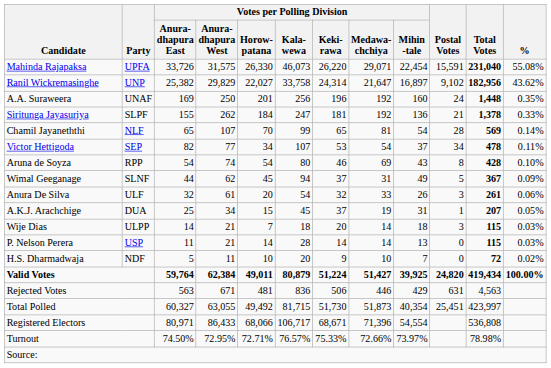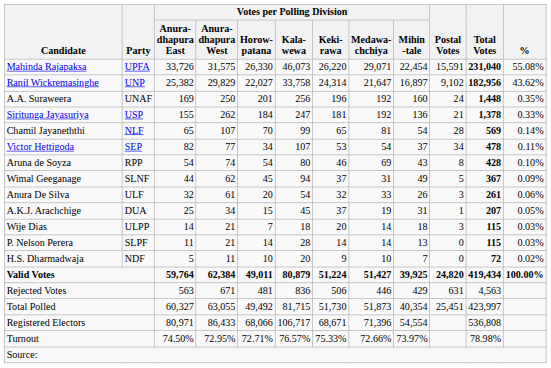 <table class="wikitable" border="1" style="text-align:right;">
 <tr>
 <th align=left valign=bottom rowspan=2 width="180">Candidate</th>
 <th align=left valign=bottom rowspan=2 width="40">Party</th>
 <th colspan=7>Votes per Polling Division</th>
 <th align=center valign=bottom rowspan=2 width="50">Postal<br>Votes</th>
 <th align=center valign=bottom rowspan=2 width="50">Total Votes</th>
 <th align=center valign=bottom rowspan=2 width="50">%</th>
 </tr>
 <tr>
 <th align=center valign=bottom width="50">Anura-<br>dhapura<br>East</th>
 <th align=center valign=bottom width="50">Anura-<br>dhapura<br>West</th>
 <th align=center valign=bottom width="50">Horow-<br>patana</th>
 <th align=center valign=bottom width="50">Kala-<br>wewa</th>
 <th align=center valign=bottom width="50">Keki-<br>rawa</th>
 <th align=center valign=bottom width="50">Medawa-<br>chchiya</th>
 <th align=center valign=bottom width="50">Mihin<br>-tale</th>
 </tr>
 <tr>
 <td align=left><a href='#'>Mahinda Rajapaksa</a></td>
 <td align=left><a href='#'>UPFA</a></td>
 <td>33,726</td>
 <td>31,575</td>
 <td>26,330</td>
 <td>46,073</td>
 <td>26,220</td>
 <td>29,071</td>
 <td>22,454</td>
 <td>15,591</td>
 <td><strong>231,040</strong></td>
 <td>55.08%</td>
 </tr>
 <tr>
 <td align=left><a href='#'>Ranil Wickremasinghe</a></td>
 <td align=left><a href='#'>UNP</a></td>
 <td>25,382</td>
 <td>29,829</td>
 <td>22,027</td>
 <td>33,758</td>
 <td>24,314</td>
 <td>21,647</td>
 <td>16,897</td>
 <td>9,102</td>
 <td><strong>182,956</strong></td>
 <td>43.62%</td>
 </tr>
 <tr>
 <td align=left>A.A. Suraweera</td>
 <td align=left>UNAF</td>
 <td>169</td>
 <td>250</td>
 <td>201</td>
 <td>256</td>
 <td>196</td>
 <td>192</td>
 <td>160</td>
 <td>24</td>
 <td><strong>1,448</strong></td>
 <td>0.35%</td>
 </tr>
 <tr>
 <td align=left><a href='#'>Siritunga Jayasuriya</a></td>
-<td align=left>SLPF</td>
+<td align=left><a href='#'>USP</a></td>
 <td>155</td>
 <td>262</td>
 <td>184</td>
 <td>247</td>
 <td>181</td>
 <td>192</td>
 <td>136</td>
 <td>21</td>
 <td><strong>1,378</strong></td>
 <td>0.33%</td>
 </tr>
 <tr>
 <td align=left>Chamil Jayaneththi</td>
 <td align=left><a href='#'>NLF</a></td>
 <td>65</td>
 <td>107</td>
 <td>70</td>
 <td>99</td>
 <td>65</td>
 <td>81</td>
 <td>54</td>
 <td>28</td>
 <td><strong>569</strong></td>
 <td>0.14%</td>
 </tr>
 <tr>
 <td align=left><a href='#'>Victor Hettigoda</a></td>
 <td align=left><a href='#'>SEP</a></td>
 <td>82</td>
 <td>77</td>
 <td>34</td>
 <td>107</td>
 <td>53</td>
 <td>54</td>
 <td>37</td>
 <td>34</td>
 <td><strong>478</strong></td>
 <td>0.11%</td>
 </tr>
 <tr>
 <td align=left>Aruna de Soyza</td>
 <td align=left>RPP</td>
 <td>54</td>
 <td>74</td>
 <td>54</td>
 <td>80</td>
 <td>46</td>
 <td>69</td>
 <td>43</td>
 <td>8</td>
 <td><strong>428</strong></td>
 <td>0.10%</td>
 </tr>
 <tr>
 <td align=left>Wimal Geeganage</td>
 <td align=left>SLNF</td>
 <td>44</td>
 <td>62</td>
 <td>45</td>
 <td>94</td>
 <td>37</td>
 <td>31</td>
 <td>49</td>
 <td>5</td>
 <td><strong>367</strong></td>
 <td>0.09%</td>
 </tr>
 <tr>
 <td align=left>Anura De Silva</td>
 <td align=left>ULF</td>
 <td>32</td>
 <td>61</td>
 <td>20</td>
 <td>54</td>
 <td>32</td>
 <td>33</td>
 <td>26</td>
 <td>3</td>
 <td><strong>261</strong></td>
 <td>0.06%</td>
 </tr>
 <tr>
 <td align=left>A.K.J. Arachchige</td>
 <td align=left>DUA</td>
 <td>25</td>
 <td>34</td>
 <td>15</td>
 <td>45</td>
 <td>37</td>
 <td>19</td>
 <td>31</td>
 <td>1</td>
 <td><strong>207</strong></td>
 <td>0.05%</td>
 </tr>
 <tr>
 <td align=left>Wije Dias</td>
 <td align=left>ULPP</td>
 <td>14</td>
 <td>21</td>
 <td>7</td>
 <td>18</td>
 <td>20</td>
 <td>14</td>
 <td>18</td>
 <td>3</td>
 <td><strong>115</strong></td>
 <td>0.03%</td>
 </tr>
 <tr>
 <td align=left>P. Nelson Perera</td>
-<td align=left><a href='#'>USP</a></td>
+<td align=left>SLPF</td>
 <td>11</td>
 <td>21</td>
 <td>14</td>
 <td>28</td>
 <td>14</td>
 <td>14</td>
 <td>13</td>
 <td>0</td>
 <td><strong>115</strong></td>
 <td>0.03%</td>
 </tr>
 <tr>
 <td align=left>H.S. Dharmadwaja</td>
 <td align=left>NDF</td>
 <td>5</td>
 <td>11</td>
 <td>10</td>
 <td>20</td>
 <td>9</td>
 <td>10</td>
 <td>7</td>
 <td>0</td>
 <td><strong>72</strong></td>
 <td>0.02%</td>
 </tr>
 <tr>
 <td align=left colspan=2><strong>Valid Votes</strong></td>
 <td><strong>59,764</strong></td>
 <td><strong>62,384</strong></td>
 <td><strong>49,011</strong></td>
 <td><strong>80,879</strong></td>
 <td><strong>51,224</strong></td>
 <td><strong>51,427</strong></td>
 <td><strong>39,925</strong></td>
 <td><strong>24,820</strong></td>
 <td><strong>419,434</strong></td>
 <td><strong>100.00%</strong></td>
 </tr>
 <tr>
 <td align=left colspan=2>Rejected Votes</td>
 <td>563</td>
 <td>671</td>
 <td>481</td>
 <td>836</td>
 <td>506</td>
 <td>446</td>
 <td>429</td>
 <td>631</td>
 <td>4,563</td>
 <td></td>
 </tr>
 <tr>
 <td align=left colspan=2>Total Polled</td>
 <td>60,327</td>
 <td>63,055</td>
 <td>49,492</td>
 <td>81,715</td>
 <td>51,730</td>
 <td>51,873</td>
 <td>40,354</td>
 <td>25,451</td>
 <td>423,997</td>
 <td></td>
 </tr>
 <tr>
 <td align=left colspan=2>Registered Electors</td>
 <td>80,971</td>
 <td>86,433</td>
 <td>68,066</td>
 <td>106,717</td>
 <td>68,671</td>
 <td>71,396</td>
 <td>54,554</td>
 <td></td>
 <td>536,808</td>
 <td></td>
 </tr>
 <tr>
 <td align=left colspan=2>Turnout</td>
 <td>74.50%</td>
 <td>72.95%</td>
 <td>72.71%</td>
 <td>76.57%</td>
 <td>75.33%</td>
 <td>72.66%</td>
 <td>73.97%</td>
 <td></td>
 <td>78.98%</td>
 <td></td>
 </tr>
 <tr>
 <td align=left colspan=12>Source:</td>
 </tr>
 </table>
